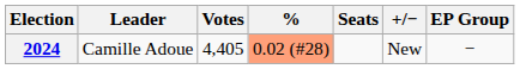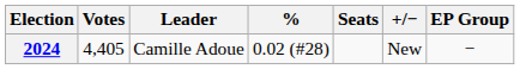 <table class="wikitable"style="text-align:center">
 <tr>
 <th>Election</th>
+<th>Votes</th>
 <th>Leader</th>
-<th>Votes</th>
 <th>%</th>
 <th>Seats</th>
 <th>+/−</th>
 <th>EP Group</th>
 </tr>
 <tr>
 <th><a href='#'>2024</a></th>
+<td>4,405</td>
 <td>Camille Adoue</td>
-<td>4,405</td>
-<td style="background: lightsalmon;">0.02 (#28)</td>
+<td>0.02 (#28)</td>
 <td></td>
 <td>New</td>
 <td>−</td>
 </tr>
 </table>
